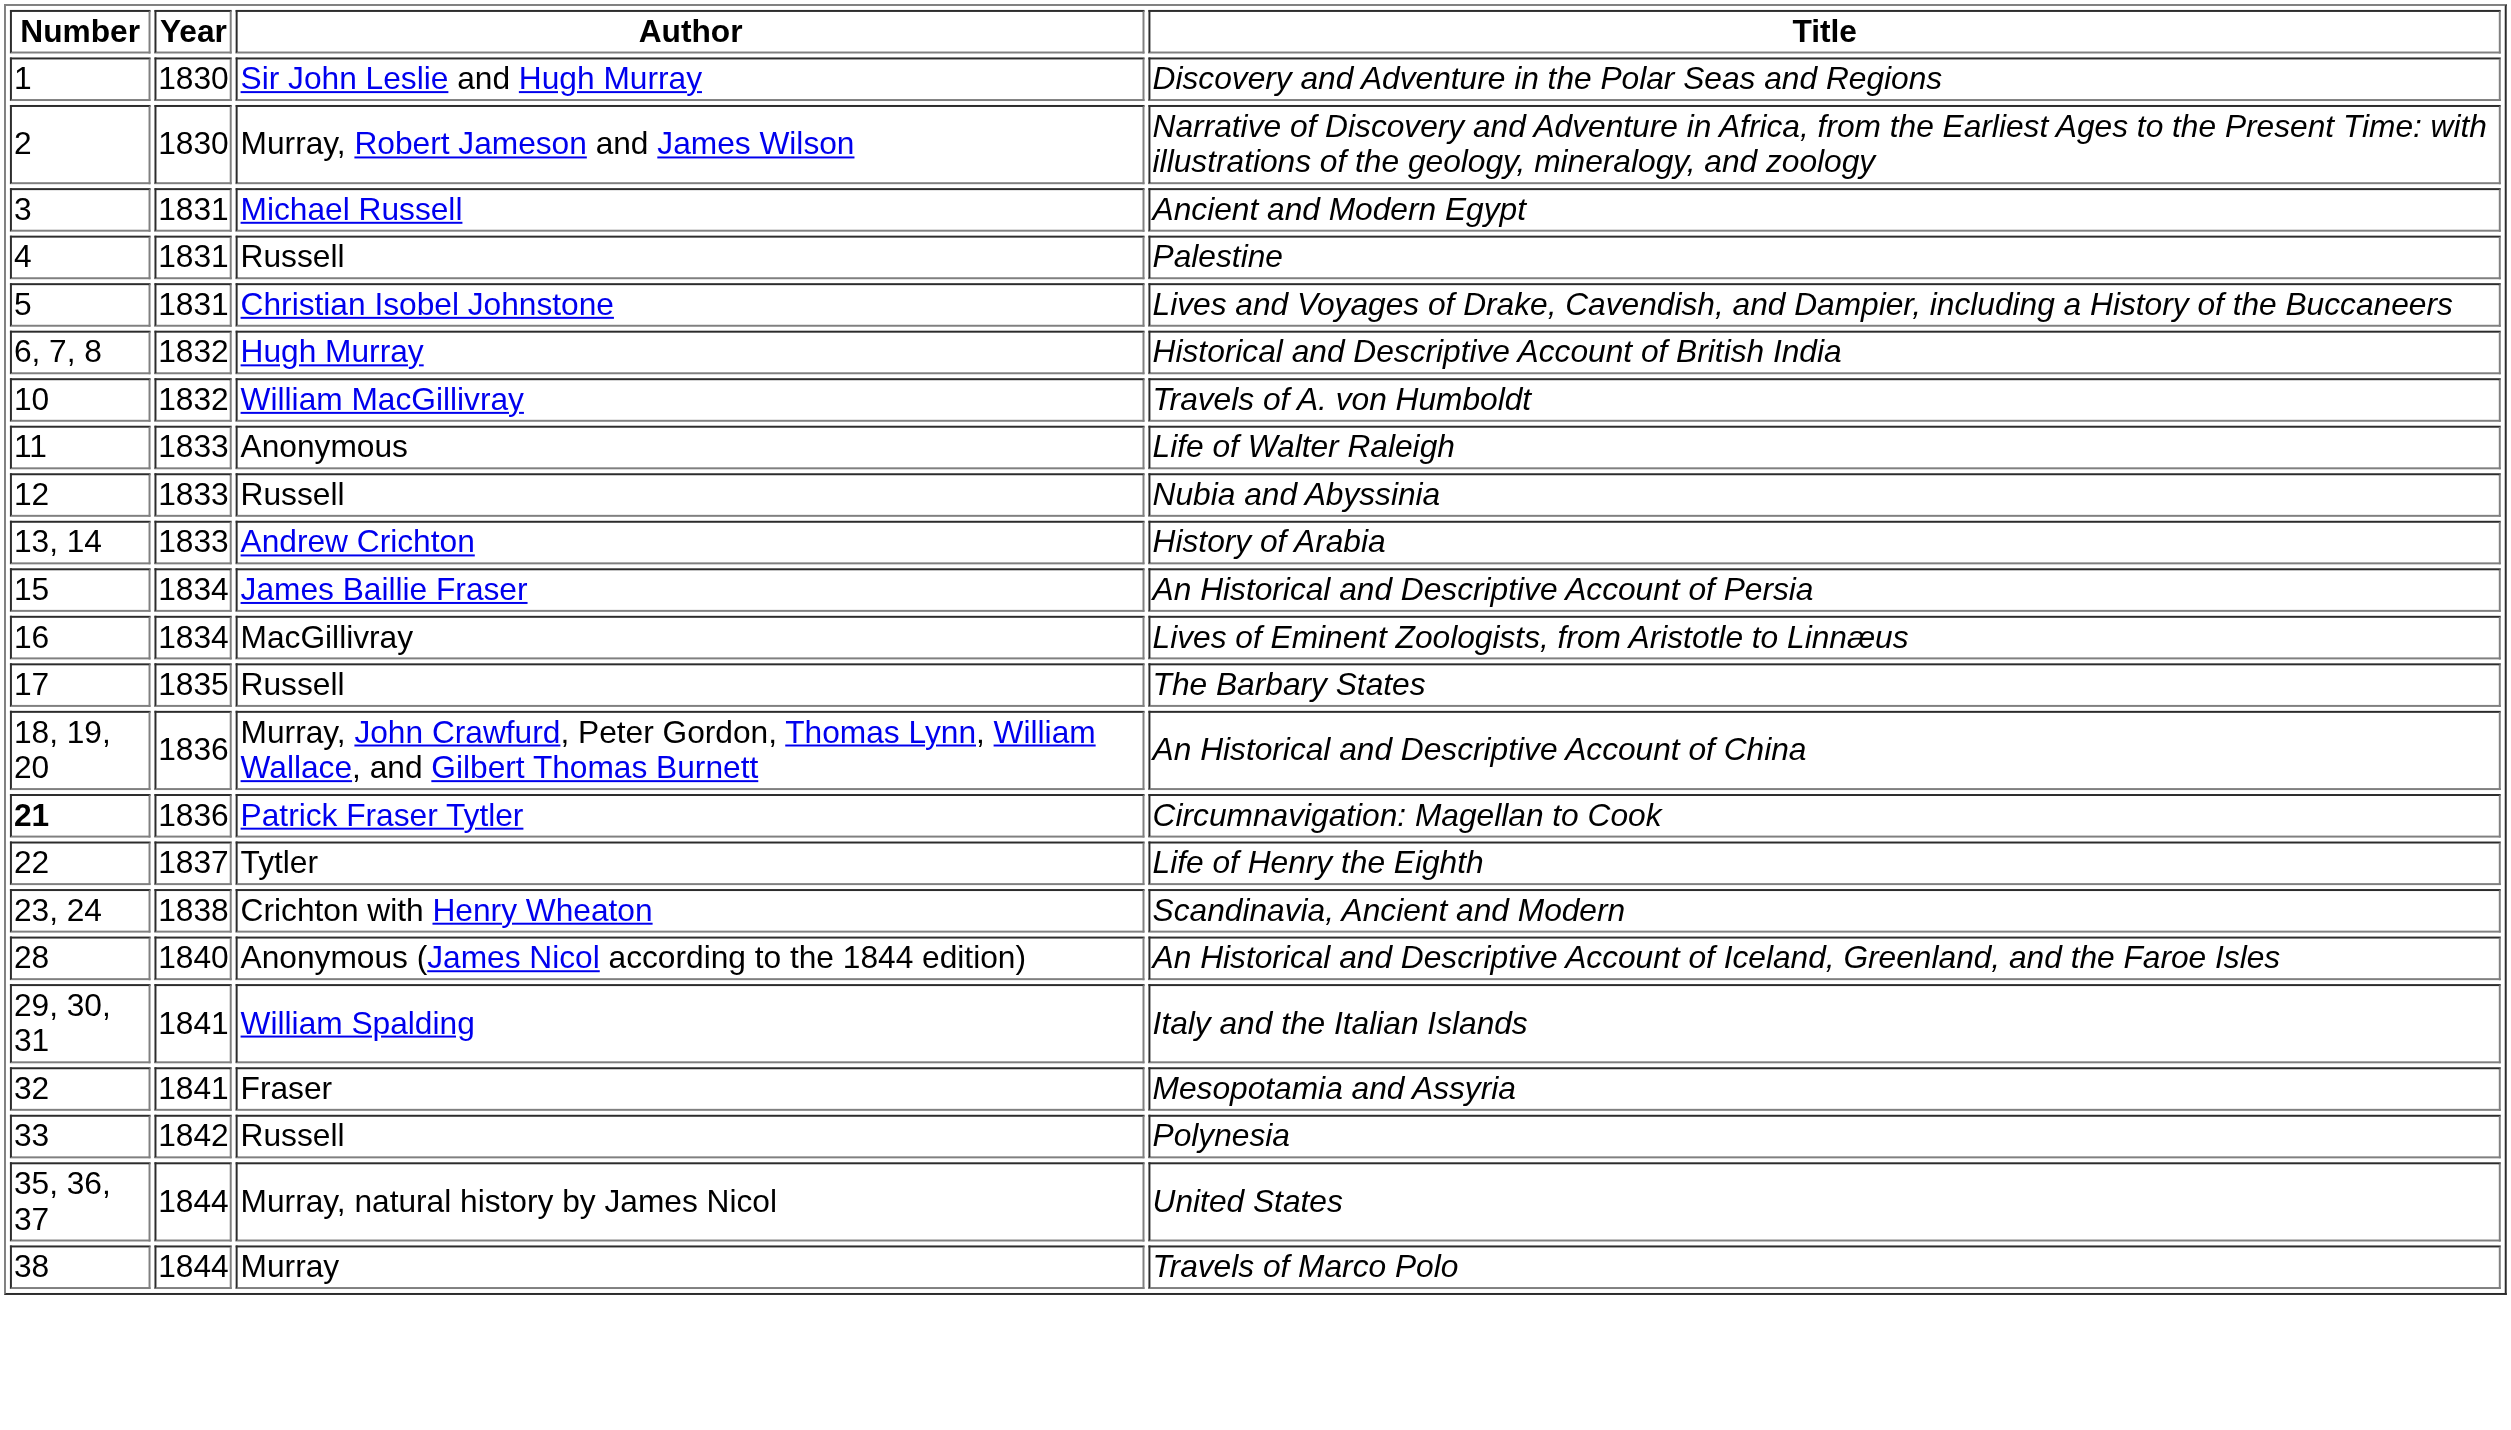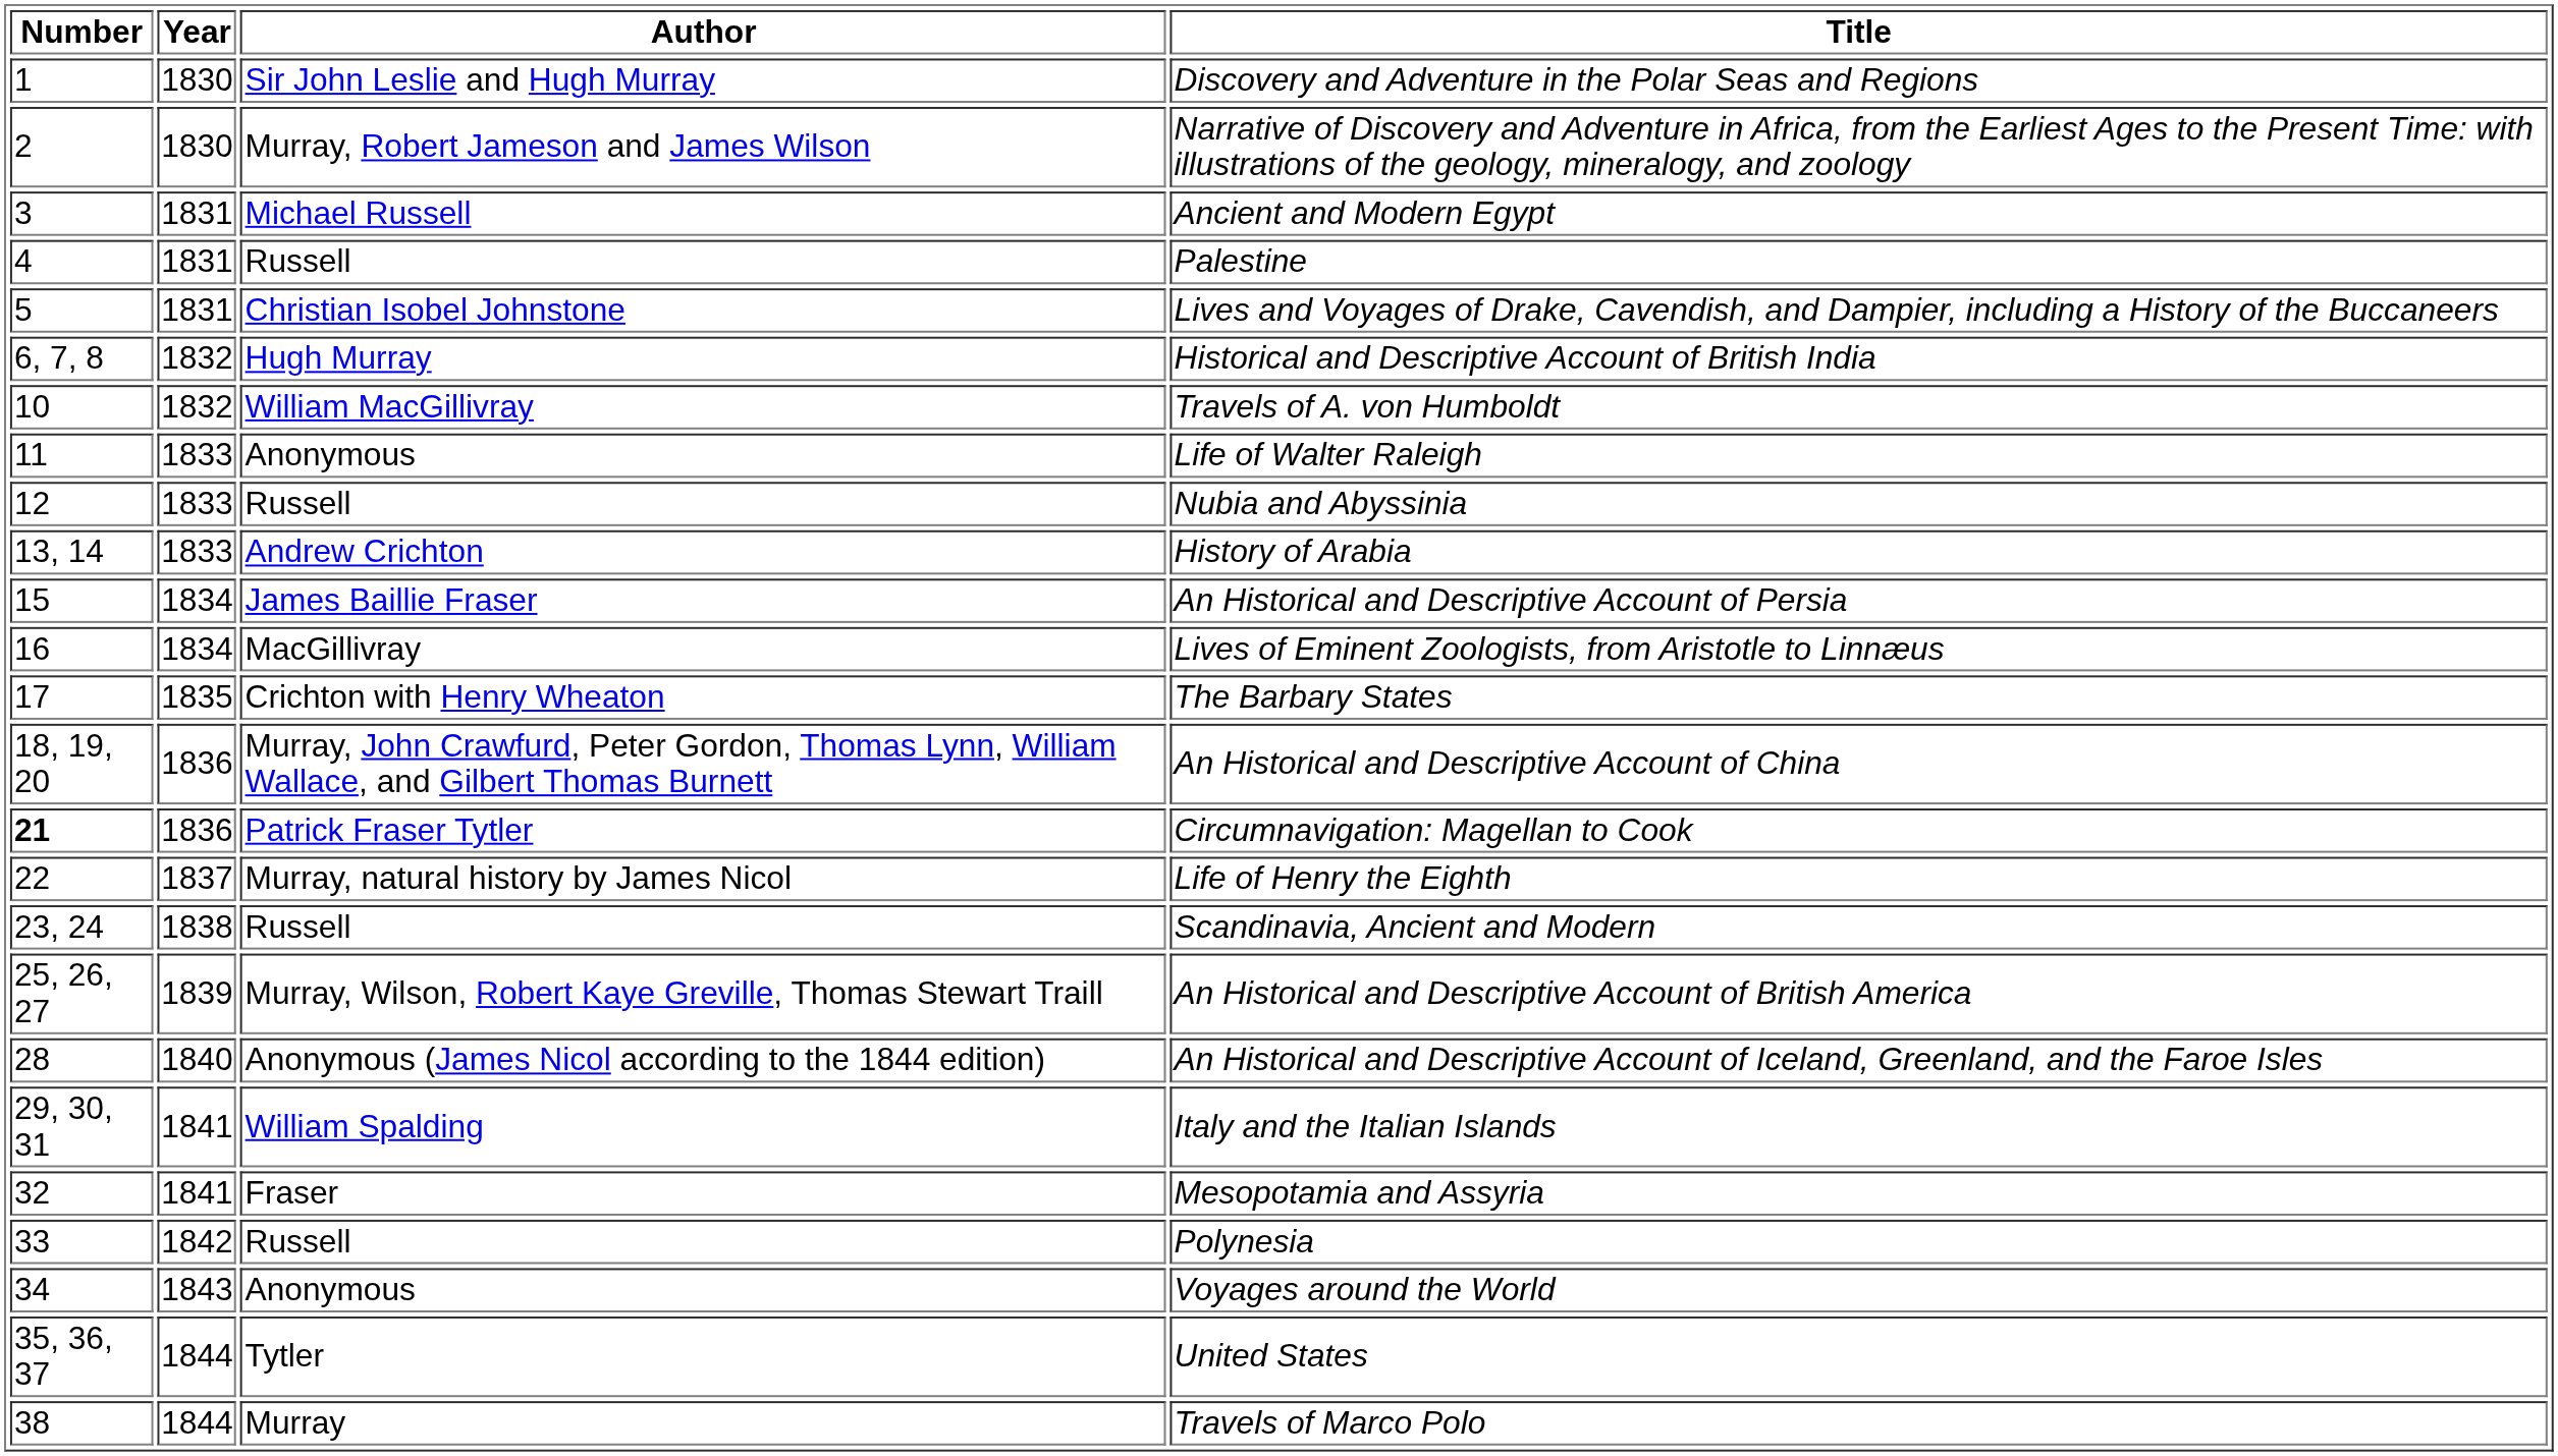 <table border=1>
 <tr>
 <th>Number</th>
 <th>Year</th>
 <th>Author</th>
 <th>Title</th>
 </tr>
 <tr>
 <td>1</td>
 <td>1830</td>
 <td><a href='#'>Sir John Leslie</a> and <a href='#'>Hugh Murray</a></td>
 <td><em>Discovery and Adventure in the Polar Seas and Regions</em></td>
 </tr>
 <tr>
 <td>2</td>
 <td>1830</td>
 <td>Murray, <a href='#'>Robert Jameson</a> and <a href='#'>James Wilson</a></td>
 <td><em>Narrative of Discovery and Adventure in Africa, from the Earliest Ages to the Present Time: with illustrations of the geology, mineralogy, and zoology</em></td>
 </tr>
 <tr>
 <td>3</td>
 <td>1831</td>
 <td><a href='#'>Michael Russell</a></td>
 <td><em>Ancient and Modern Egypt</em></td>
 </tr>
 <tr>
 <td>4</td>
 <td>1831</td>
 <td>Russell</td>
 <td><em>Palestine</em></td>
 </tr>
 <tr>
 <td>5</td>
 <td>1831</td>
 <td><a href='#'>Christian Isobel Johnstone</a></td>
 <td><em>Lives and Voyages of Drake, Cavendish, and Dampier, including a History of the Buccaneers</em></td>
 </tr>
 <tr>
 <td>6, 7, 8</td>
 <td>1832</td>
 <td><a href='#'>Hugh Murray</a></td>
 <td><em>Historical and Descriptive Account of British India</em></td>
 </tr>
 <tr>
 <td>10</td>
 <td>1832</td>
 <td><a href='#'>William MacGillivray</a></td>
 <td><em>Travels of A. von Humboldt</em></td>
 </tr>
 <tr>
 <td>11</td>
 <td>1833</td>
 <td>Anonymous</td>
 <td><em>Life of Walter Raleigh</em></td>
 </tr>
 <tr>
 <td>12</td>
 <td>1833</td>
 <td>Russell</td>
 <td><em>Nubia and Abyssinia</em></td>
 </tr>
 <tr>
 <td>13, 14</td>
 <td>1833</td>
 <td><a href='#'>Andrew Crichton</a></td>
 <td><em>History of Arabia</em></td>
 </tr>
 <tr>
 <td>15</td>
 <td>1834</td>
 <td><a href='#'>James Baillie Fraser</a></td>
 <td><em>An Historical and Descriptive Account of Persia</em></td>
 </tr>
 <tr>
 <td>16</td>
 <td>1834</td>
 <td>MacGillivray</td>
 <td><em>Lives of Eminent Zoologists, from Aristotle to Linnæus</em></td>
 </tr>
 <tr>
 <td>17</td>
 <td>1835</td>
-<td>Russell</td>
+<td>Crichton with <a href='#'>Henry Wheaton</a></td>
 <td><em>The Barbary States</em></td>
 </tr>
 <tr>
 <td>18, 19, 20</td>
 <td>1836</td>
 <td>Murray, <a href='#'>John Crawfurd</a>, Peter Gordon, <a href='#'>Thomas Lynn</a>, <a href='#'>William Wallace</a>, and <a href='#'>Gilbert Thomas Burnett</a></td>
 <td><em>An Historical and Descriptive Account of China</em></td>
 </tr>
 <tr>
 <td><strong>21</strong></td>
 <td>1836</td>
 <td><a href='#'>Patrick Fraser Tytler</a></td>
 <td><em>Circumnavigation: Magellan to Cook</em></td>
 </tr>
 <tr>
 <td>22</td>
 <td>1837</td>
-<td>Tytler</td>
+<td>Murray, natural history by James Nicol</td>
 <td><em>Life of Henry the Eighth</em></td>
 </tr>
 <tr>
 <td>23, 24</td>
 <td>1838</td>
-<td>Crichton with <a href='#'>Henry Wheaton</a></td>
+<td>Russell</td>
 <td><em>Scandinavia, Ancient and Modern</em></td>
+</tr>
+<tr>
+<td>25, 26, 27</td>
+<td>1839</td>
+<td>Murray, Wilson, <a href='#'>Robert Kaye Greville</a>, Thomas Stewart Traill</td>
+<td><em>An Historical and Descriptive Account of British America</em></td>
 </tr>
 <tr>
 <td>28</td>
 <td>1840</td>
 <td>Anonymous (<a href='#'>James Nicol</a> according to the 1844 edition)</td>
 <td><em>An Historical and Descriptive Account of Iceland, Greenland, and the Faroe Isles</em></td>
 </tr>
 <tr>
 <td>29, 30, 31</td>
 <td>1841</td>
 <td><a href='#'>William Spalding</a></td>
 <td><em>Italy and the Italian Islands</em></td>
 </tr>
 <tr>
 <td>32</td>
 <td>1841</td>
 <td>Fraser</td>
 <td><em>Mesopotamia and Assyria</em></td>
 </tr>
 <tr>
 <td>33</td>
 <td>1842</td>
 <td>Russell</td>
 <td><em>Polynesia</em></td>
 </tr>
 <tr>
+<td>34</td>
+<td>1843</td>
+<td>Anonymous</td>
+<td><em>Voyages around the World</em></td>
+</tr>
+<tr>
 <td>35, 36, 37</td>
 <td>1844</td>
-<td>Murray, natural history by James Nicol</td>
+<td>Tytler</td>
 <td><em>United States</em></td>
 </tr>
 <tr>
 <td>38</td>
 <td>1844</td>
 <td>Murray</td>
 <td><em>Travels of Marco Polo</em></td>
 </tr>
 </table>
